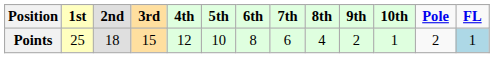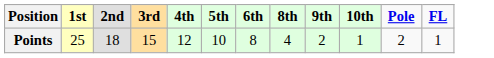 <table class="wikitable" style="font-size: 85%; text-align:center">
 <tr>
 <th>Position</th>
 <td style="background:#FFFFBF"> <strong>1st</strong> </td>
 <td style="background:#DFDFDF"> <strong>2nd</strong> </td>
 <td style="background:#FFDF9F"> <strong>3rd</strong> </td>
 <td style="background:#DFFFDF"> <strong>4th</strong> </td>
 <td style="background:#DFFFDF"> <strong>5th</strong> </td>
 <td style="background:#DFFFDF"> <strong>6th</strong> </td>
-<td style="background:#DFFFDF"> <strong>7th</strong> </td>
 <td style="background:#DFFFDF"> <strong>8th</strong> </td>
 <td style="background:#DFFFDF"> <strong>9th</strong> </td>
 <td style="background:#DFFFDF"> <strong>10th</strong> </td>
 <td> <strong><a href='#'>Pole</a></strong> </td>
 <td> <strong><a href='#'>FL</a></strong> </td>
 </tr>
 <tr>
 <th>Points</th>
 <td style="background:#FFFFBF">25</td>
 <td style="background:#DFDFDF">18</td>
 <td style="background:#FFDF9F">15</td>
 <td style="background:#DFFFDF">12</td>
 <td style="background:#DFFFDF">10</td>
 <td style="background:#DFFFDF">8</td>
-<td style="background:#DFFFDF">6</td>
 <td style="background:#DFFFDF">4</td>
 <td style="background:#DFFFDF">2</td>
 <td style="background:#DFFFDF">1</td>
 <td>2</td>
-<td style="background: lightblue;">1</td>
+<td>1</td>
 </tr>
 </table>
